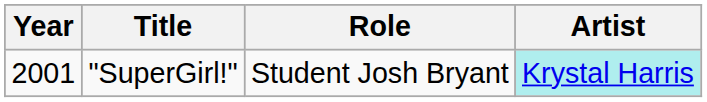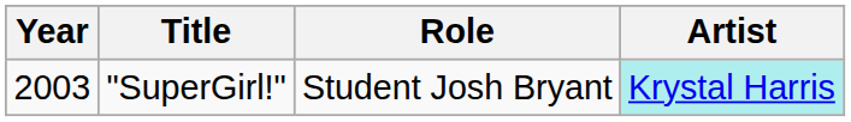 <table class="wikitable sortable">
 <tr>
 <th>Year</th>
 <th>Title</th>
 <th>Role</th>
 <th class="unsortable">Artist</th>
 </tr>
 <tr>
-<td>2001</td>
+<td>2003</td>
 <td>"SuperGirl!"</td>
 <td>Student Josh Bryant</td>
 <td style="background: paleturquoise;"><a href='#'>Krystal Harris</a></td>
 </tr>
 </table>
